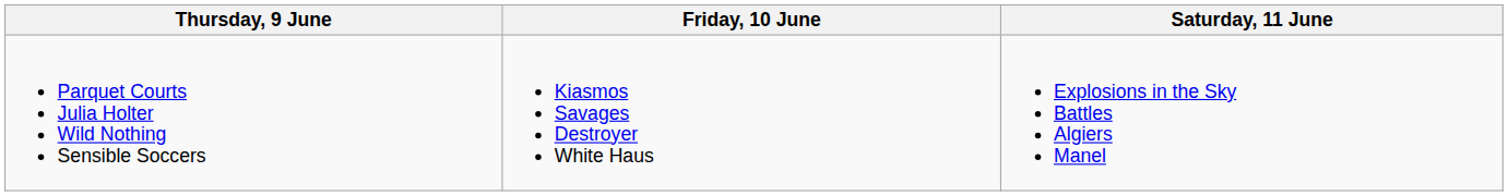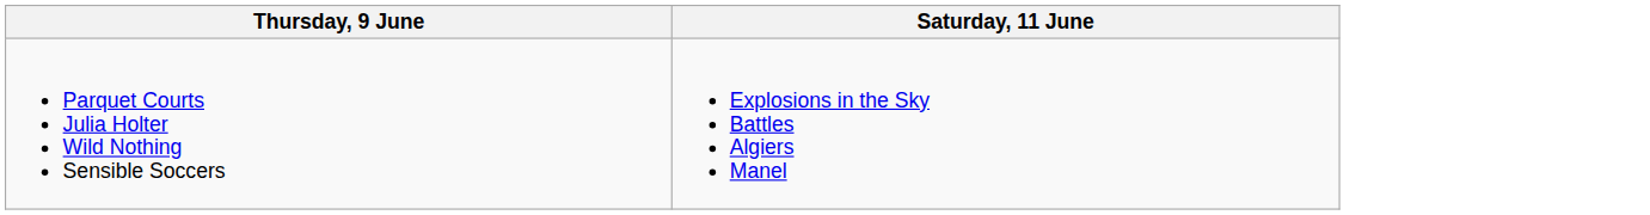 <table class="wikitable">
 <tr>
 <th width="500">Thursday, 9 June</th>
-<th width="500">Friday, 10 June</th>
 <th width="500">Saturday, 11 June</th>
 </tr>
 <tr valign="top">
 <td><br><ul><li><a href='#'>Parquet Courts</a></li><li><a href='#'>Julia Holter</a></li><li><a href='#'>Wild Nothing</a></li><li>Sensible Soccers</li></ul></td>
-<td><br><ul><li><a href='#'>Kiasmos</a></li><li><a href='#'>Savages</a></li><li><a href='#'>Destroyer</a></li><li>White Haus</li></ul></td>
 <td><br><ul><li><a href='#'>Explosions in the Sky</a></li><li><a href='#'>Battles</a></li><li><a href='#'>Algiers</a></li><li><a href='#'>Manel</a></li></ul></td>
 </tr>
 </table>
